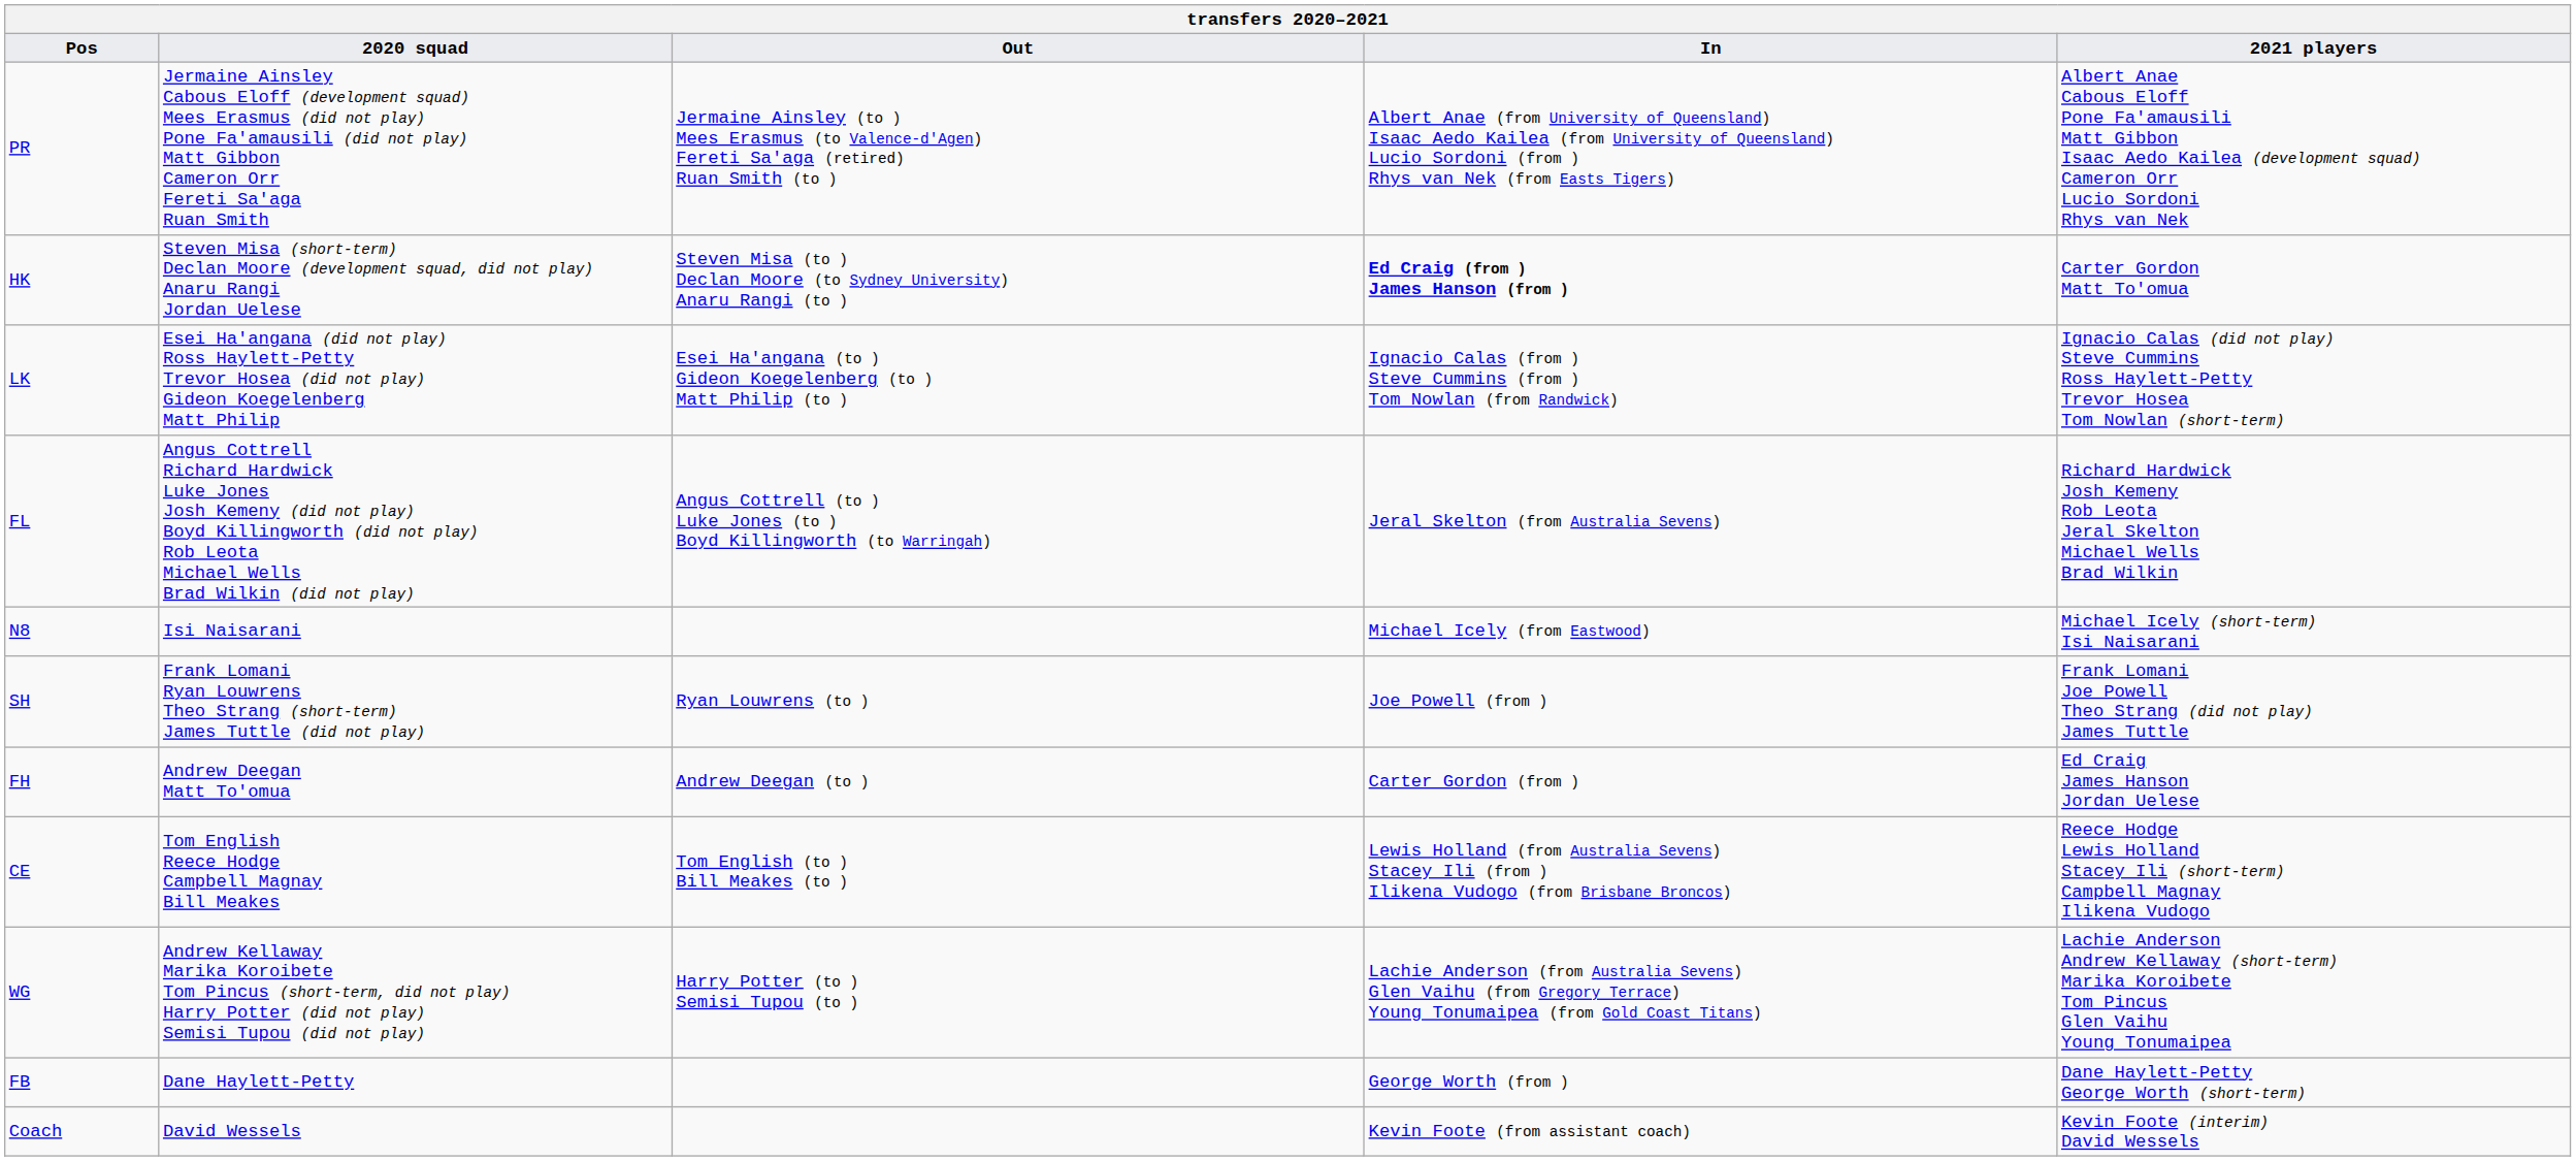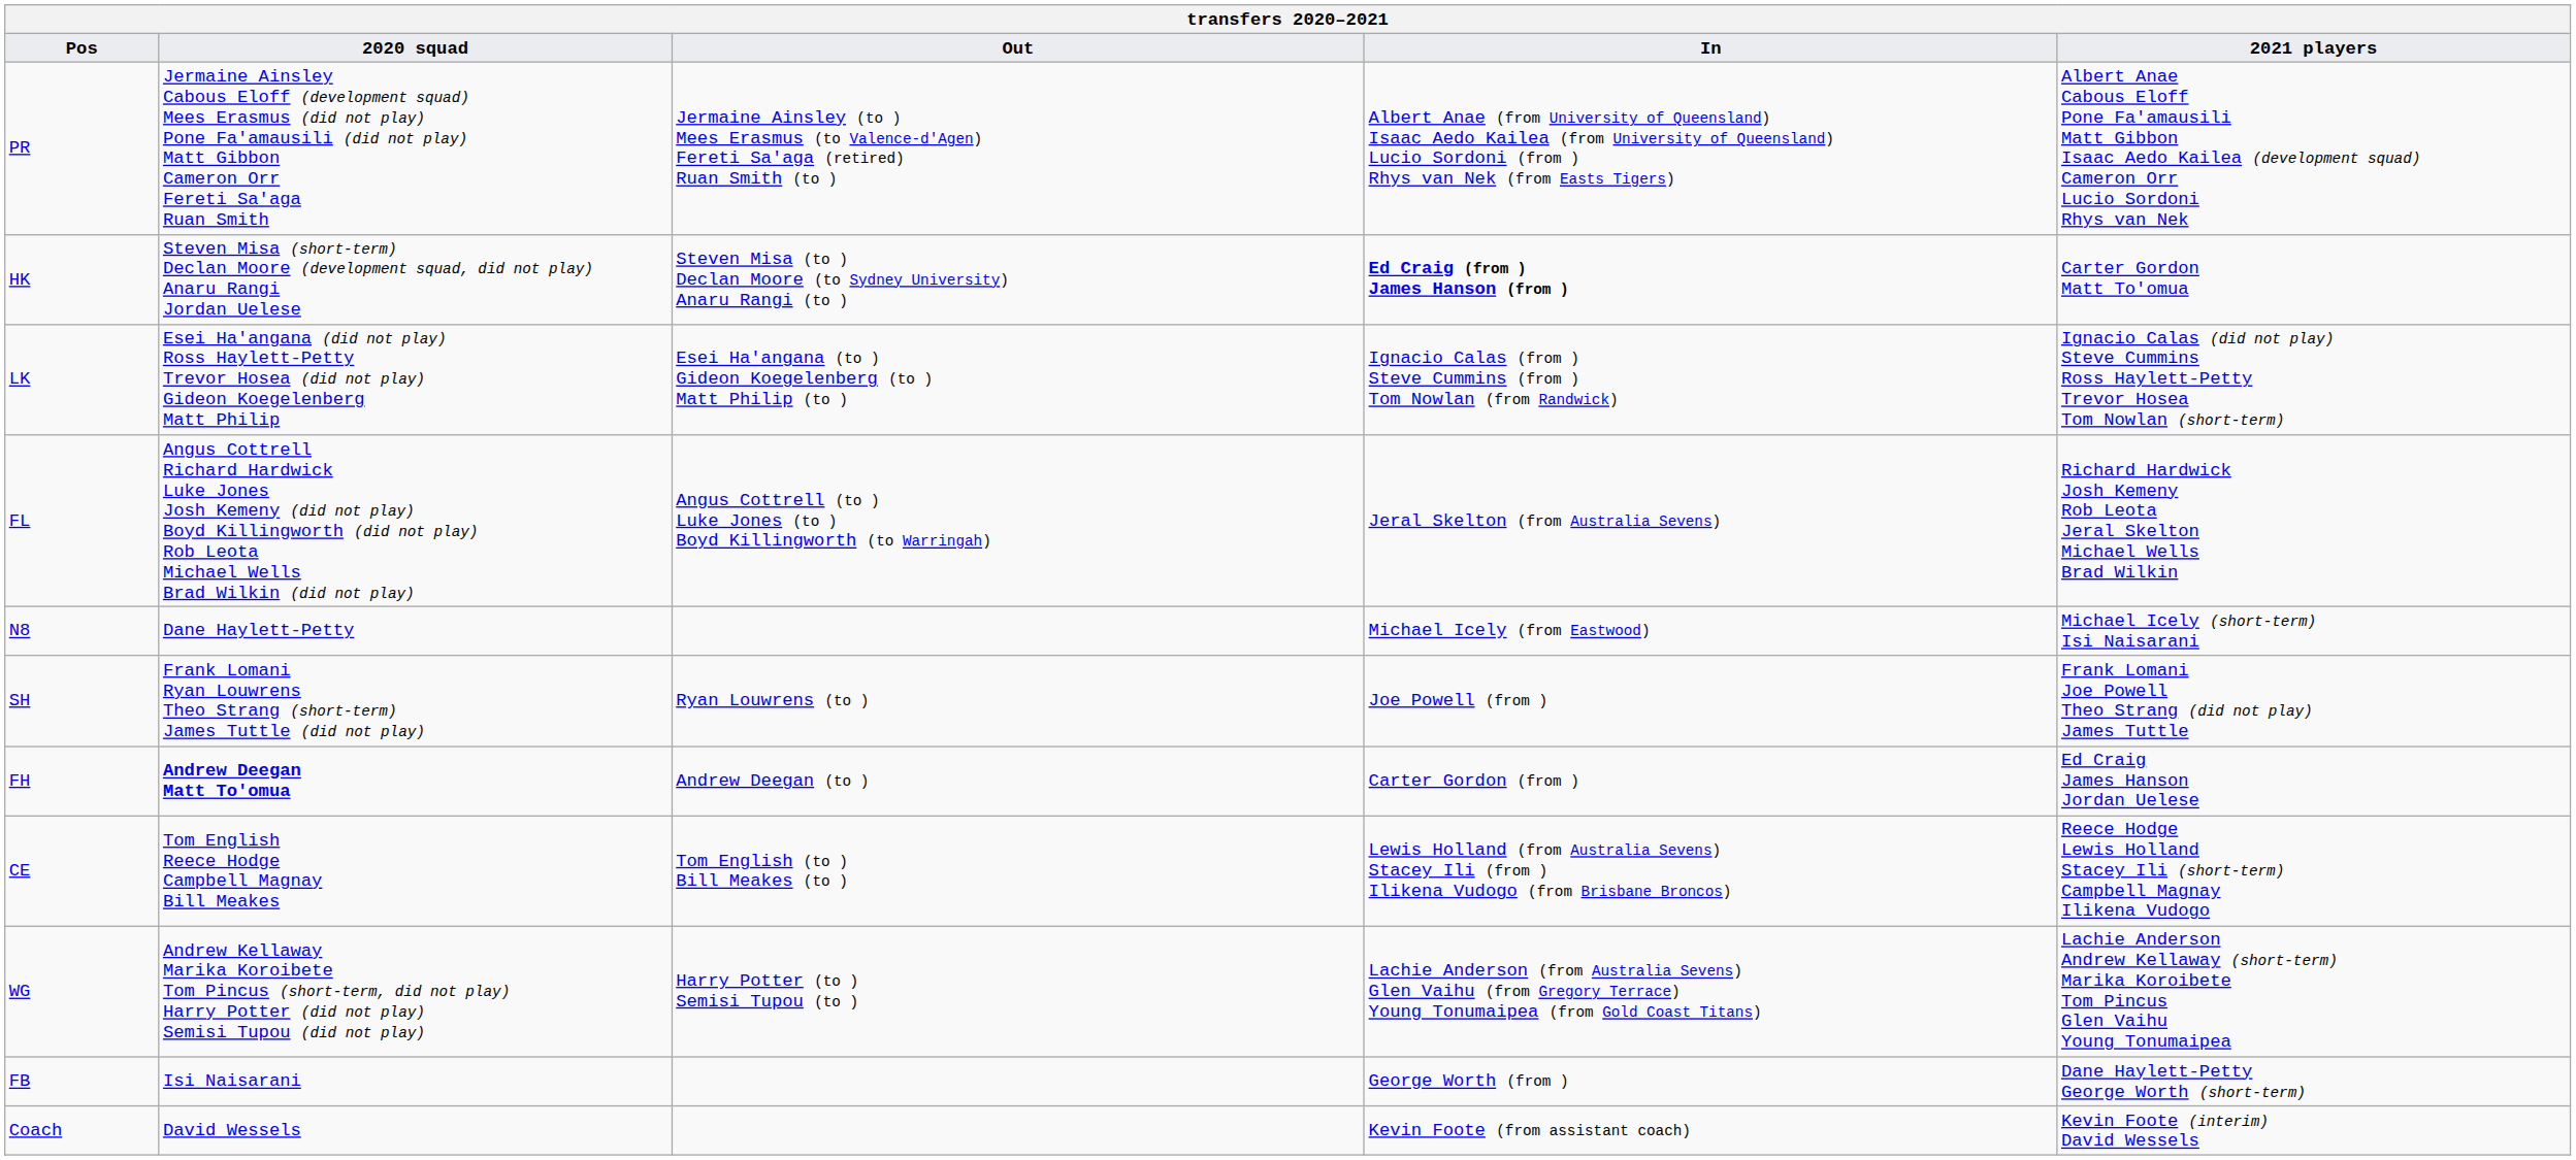 <table class="wikitable" style="text-align: left; width:95%">
 <tr>
 <th colspan="100%"> transfers 2020–2021</th>
 </tr>
 <tr>
 <th style="background:#ebecf0; width:6%;">Pos</th>
 <th style="background:#ebecf0; width:20%;">2020 squad</th>
 <th style="background:#ebecf0; width:27%;">Out</th>
 <th style="background:#ebecf0; width:27%;">In</th>
 <th style="background:#ebecf0; width:20%;">2021 players</th>
 </tr>
 <tr>
 <td><a href='#'>PR</a></td>
 <td> <a href='#'>Jermaine Ainsley</a> <br> <a href='#'>Cabous Eloff</a> <small><em>(development squad)</em></small> <br> <a href='#'>Mees Erasmus</a> <small><em>(did not play)</em></small> <br> <a href='#'>Pone Fa'amausili</a> <small><em>(did not play)</em></small> <br> <a href='#'>Matt Gibbon</a> <br> <a href='#'>Cameron Orr</a> <br> <a href='#'>Fereti Sa'aga</a> <br> <a href='#'>Ruan Smith</a></td>
 <td>  <a href='#'>Jermaine Ainsley</a> <small>(to )</small> <br>  <a href='#'>Mees Erasmus</a> <small>(to  <a href='#'>Valence-d'Agen</a>)</small> <br>  <a href='#'>Fereti Sa'aga</a> <small>(retired)</small> <br>  <a href='#'>Ruan Smith</a> <small>(to )</small></td>
 <td>  <a href='#'>Albert Anae</a> <small>(from <a href='#'>University of Queensland</a>)</small> <br>  <a href='#'>Isaac Aedo Kailea</a> <small>(from <a href='#'>University of Queensland</a>)</small> <br>  <a href='#'>Lucio Sordoni</a> <small>(from )</small> <br>  <a href='#'>Rhys van Nek</a> <small>(from <a href='#'>Easts Tigers</a>)</small></td>
 <td> <a href='#'>Albert Anae</a> <br> <a href='#'>Cabous Eloff</a> <br> <a href='#'>Pone Fa'amausili</a> <br> <a href='#'>Matt Gibbon</a> <br> <a href='#'>Isaac Aedo Kailea</a> <small><em>(development squad)</em></small> <br> <a href='#'>Cameron Orr</a> <br> <a href='#'>Lucio Sordoni</a> <br> <a href='#'>Rhys van Nek</a></td>
 </tr>
 <tr>
 <td><a href='#'>HK</a></td>
 <td> <a href='#'>Steven Misa</a> <small><em>(short-term)</em></small> <br> <a href='#'>Declan Moore</a> <small><em>(development squad, did not play)</em></small> <br> <a href='#'>Anaru Rangi</a> <br> <a href='#'>Jordan Uelese</a></td>
 <td>  <a href='#'>Steven Misa</a> <small>(to )</small> <br>  <a href='#'>Declan Moore</a> <small>(to <a href='#'>Sydney University</a>)</small> <br>  <a href='#'>Anaru Rangi</a> <small>(to )</small></td>
 <td><strong>  <a href='#'>Ed Craig</a> <small>(from )</small> <br>  <a href='#'>James Hanson</a> <small>(from )</small></strong></td>
 <td> <a href='#'>Carter Gordon</a> <br> <a href='#'>Matt To'omua</a></td>
 </tr>
 <tr>
 <td><a href='#'>LK</a></td>
 <td> <a href='#'>Esei Ha'angana</a> <small><em>(did not play)</em></small> <br> <a href='#'>Ross Haylett-Petty</a> <br> <a href='#'>Trevor Hosea</a> <small><em>(did not play)</em></small> <br> <a href='#'>Gideon Koegelenberg</a> <br> <a href='#'>Matt Philip</a></td>
 <td>  <a href='#'>Esei Ha'angana</a> <small>(to )</small> <br>  <a href='#'>Gideon Koegelenberg</a> <small>(to )</small> <br>  <a href='#'>Matt Philip</a> <small>(to )</small></td>
 <td>  <a href='#'>Ignacio Calas</a> <small>(from )</small> <br>  <a href='#'>Steve Cummins</a> <small>(from )</small> <br>  <a href='#'>Tom Nowlan</a> <small>(from <a href='#'>Randwick</a>)</small></td>
 <td> <a href='#'>Ignacio Calas</a> <small><em>(did not play)</em></small><br> <a href='#'>Steve Cummins</a> <br> <a href='#'>Ross Haylett-Petty</a> <br> <a href='#'>Trevor Hosea</a> <br> <a href='#'>Tom Nowlan</a> <small><em>(short-term)</em></small></td>
 </tr>
 <tr>
 <td><a href='#'>FL</a></td>
 <td> <a href='#'>Angus Cottrell</a> <br> <a href='#'>Richard Hardwick</a> <br> <a href='#'>Luke Jones</a> <br> <a href='#'>Josh Kemeny</a> <small><em>(did not play)</em></small> <br> <a href='#'>Boyd Killingworth</a> <small><em>(did not play)</em></small> <br> <a href='#'>Rob Leota</a> <br> <a href='#'>Michael Wells</a> <br> <a href='#'>Brad Wilkin</a> <small><em>(did not play)</em></small></td>
 <td>  <a href='#'>Angus Cottrell</a> <small>(to )</small> <br>  <a href='#'>Luke Jones</a> <small>(to )</small> <br>  <a href='#'>Boyd Killingworth</a> <small>(to <a href='#'>Warringah</a>)</small></td>
 <td>  <a href='#'>Jeral Skelton</a> <small>(from <a href='#'>Australia Sevens</a>)</small></td>
 <td> <a href='#'>Richard Hardwick</a> <br> <a href='#'>Josh Kemeny</a> <br> <a href='#'>Rob Leota</a> <br> <a href='#'>Jeral Skelton</a> <br> <a href='#'>Michael Wells</a> <br> <a href='#'>Brad Wilkin</a></td>
 </tr>
 <tr>
 <td><a href='#'>N8</a></td>
-<td> <a href='#'>Isi Naisarani</a></td>
+<td> <a href='#'>Dane Haylett-Petty</a></td>
 <td></td>
 <td>  <a href='#'>Michael Icely</a> <small>(from <a href='#'>Eastwood</a>)</small></td>
 <td> <a href='#'>Michael Icely</a> <small><em>(short-term)</em></small> <br> <a href='#'>Isi Naisarani</a></td>
 </tr>
 <tr>
 <td><a href='#'>SH</a></td>
 <td> <a href='#'>Frank Lomani</a> <br> <a href='#'>Ryan Louwrens</a> <br> <a href='#'>Theo Strang</a> <small><em>(short-term)</em></small> <br> <a href='#'>James Tuttle</a> <small><em>(did not play)</em></small></td>
 <td>  <a href='#'>Ryan Louwrens</a> <small>(to )</small></td>
 <td>  <a href='#'>Joe Powell</a> <small>(from )</small></td>
 <td> <a href='#'>Frank Lomani</a> <br> <a href='#'>Joe Powell</a> <br> <a href='#'>Theo Strang</a> <small><em>(did not play)</em></small> <br> <a href='#'>James Tuttle</a></td>
 </tr>
 <tr>
 <td><a href='#'>FH</a></td>
-<td> <a href='#'>Andrew Deegan</a> <br> <a href='#'>Matt To'omua</a></td>
+<td><strong> <a href='#'>Andrew Deegan</a> <br> <a href='#'>Matt To'omua</a></strong></td>
 <td>  <a href='#'>Andrew Deegan</a> <small>(to )</small></td>
 <td>  <a href='#'>Carter Gordon</a> <small>(from )</small></td>
 <td> <a href='#'>Ed Craig</a> <br> <a href='#'>James Hanson</a> <br> <a href='#'>Jordan Uelese</a></td>
 </tr>
 <tr>
 <td><a href='#'>CE</a></td>
 <td> <a href='#'>Tom English</a> <br> <a href='#'>Reece Hodge</a> <br> <a href='#'>Campbell Magnay</a> <br> <a href='#'>Bill Meakes</a></td>
 <td>  <a href='#'>Tom English</a> <small>(to )</small> <br>  <a href='#'>Bill Meakes</a> <small>(to )</small></td>
 <td>  <a href='#'>Lewis Holland</a> <small>(from <a href='#'>Australia Sevens</a>)</small> <br>  <a href='#'>Stacey Ili</a> <small>(from )</small> <br>  <a href='#'>Ilikena Vudogo</a> <small>(from <a href='#'>Brisbane Broncos</a>)</small></td>
 <td> <a href='#'>Reece Hodge</a> <br> <a href='#'>Lewis Holland</a> <br> <a href='#'>Stacey Ili</a> <small><em>(short-term)</em></small> <br> <a href='#'>Campbell Magnay</a> <br> <a href='#'>Ilikena Vudogo</a></td>
 </tr>
 <tr>
 <td><a href='#'>WG</a></td>
 <td> <a href='#'>Andrew Kellaway</a> <br> <a href='#'>Marika Koroibete</a> <br> <a href='#'>Tom Pincus</a> <small><em>(short-term, did not play)</em></small> <br> <a href='#'>Harry Potter</a> <small><em>(did not play)</em></small> <br> <a href='#'>Semisi Tupou</a> <small><em>(did not play)</em></small></td>
 <td>  <a href='#'>Harry Potter</a> <small>(to )</small> <br>  <a href='#'>Semisi Tupou</a> <small>(to )</small></td>
 <td>  <a href='#'>Lachie Anderson</a> <small>(from <a href='#'>Australia Sevens</a>)</small> <br>  <a href='#'>Glen Vaihu</a> <small>(from <a href='#'>Gregory Terrace</a>)</small> <br>  <a href='#'>Young Tonumaipea</a> <small>(from <a href='#'>Gold Coast Titans</a>)</small></td>
 <td> <a href='#'>Lachie Anderson</a> <br> <a href='#'>Andrew Kellaway</a> <small><em>(short-term)</em></small> <br> <a href='#'>Marika Koroibete</a> <br> <a href='#'>Tom Pincus</a> <br> <a href='#'>Glen Vaihu</a> <br> <a href='#'>Young Tonumaipea</a></td>
 </tr>
 <tr>
 <td><a href='#'>FB</a></td>
-<td> <a href='#'>Dane Haylett-Petty</a></td>
+<td> <a href='#'>Isi Naisarani</a></td>
 <td></td>
 <td>  <a href='#'>George Worth</a> <small>(from )</small></td>
 <td> <a href='#'>Dane Haylett-Petty</a> <br> <a href='#'>George Worth</a> <small><em>(short-term)</em></small></td>
 </tr>
 <tr>
 <td><a href='#'>Coach</a></td>
 <td> <a href='#'>David Wessels</a></td>
 <td></td>
 <td>  <a href='#'>Kevin Foote</a> <small>(from assistant coach)</small></td>
 <td> <a href='#'>Kevin Foote</a> <small><em>(interim)</em></small> <br> <a href='#'>David Wessels</a></td>
 </tr>
 </table>
